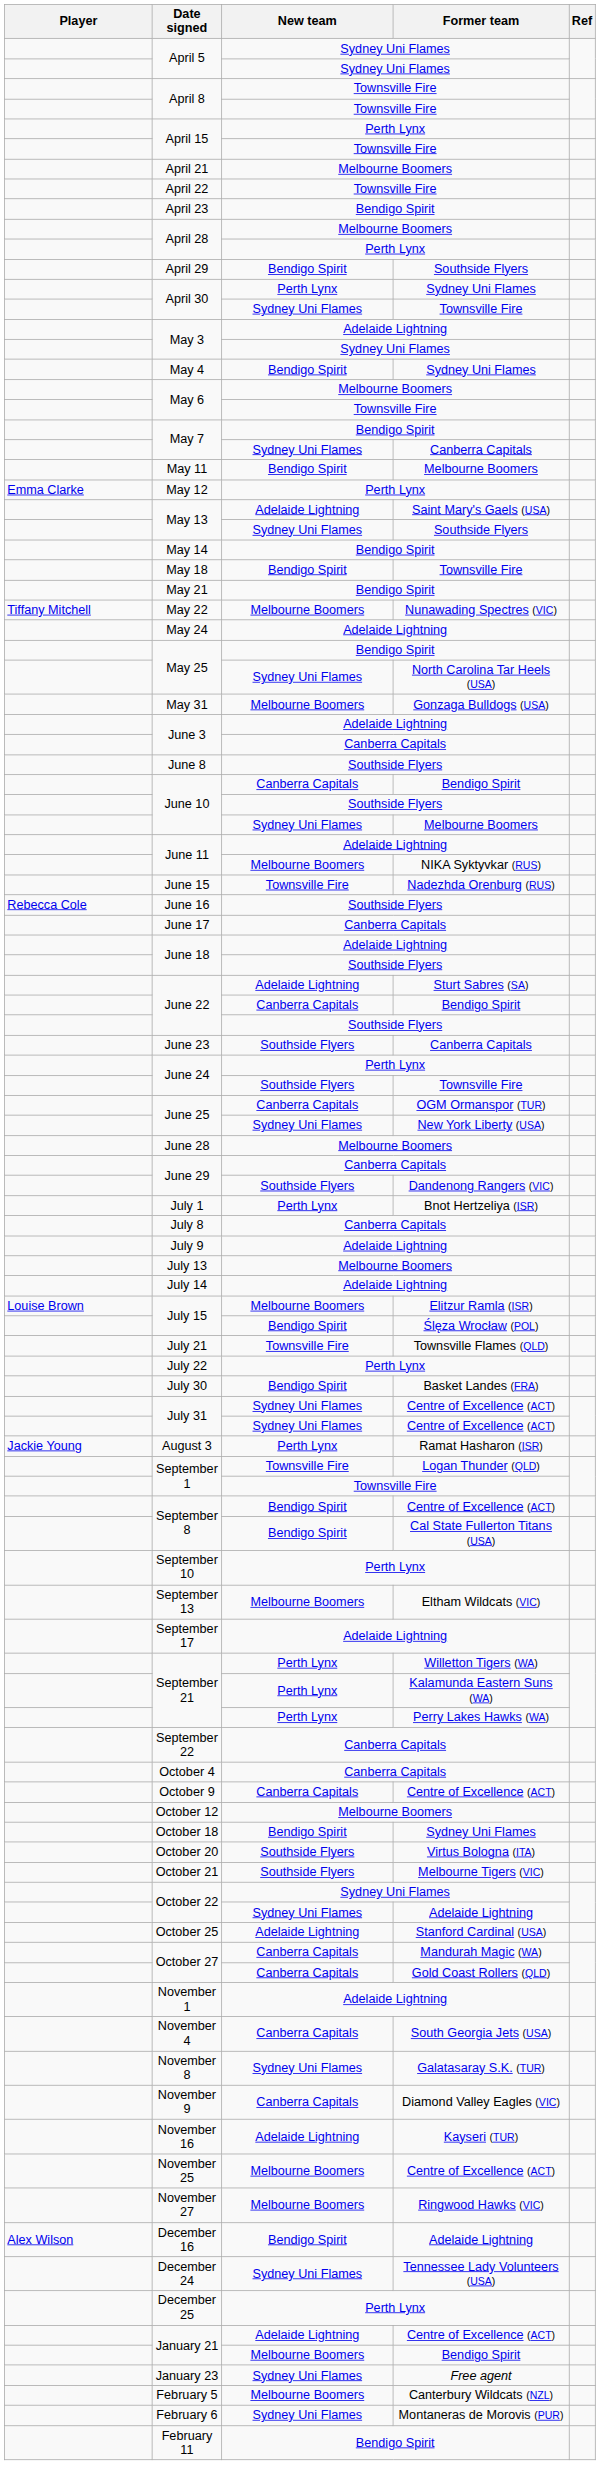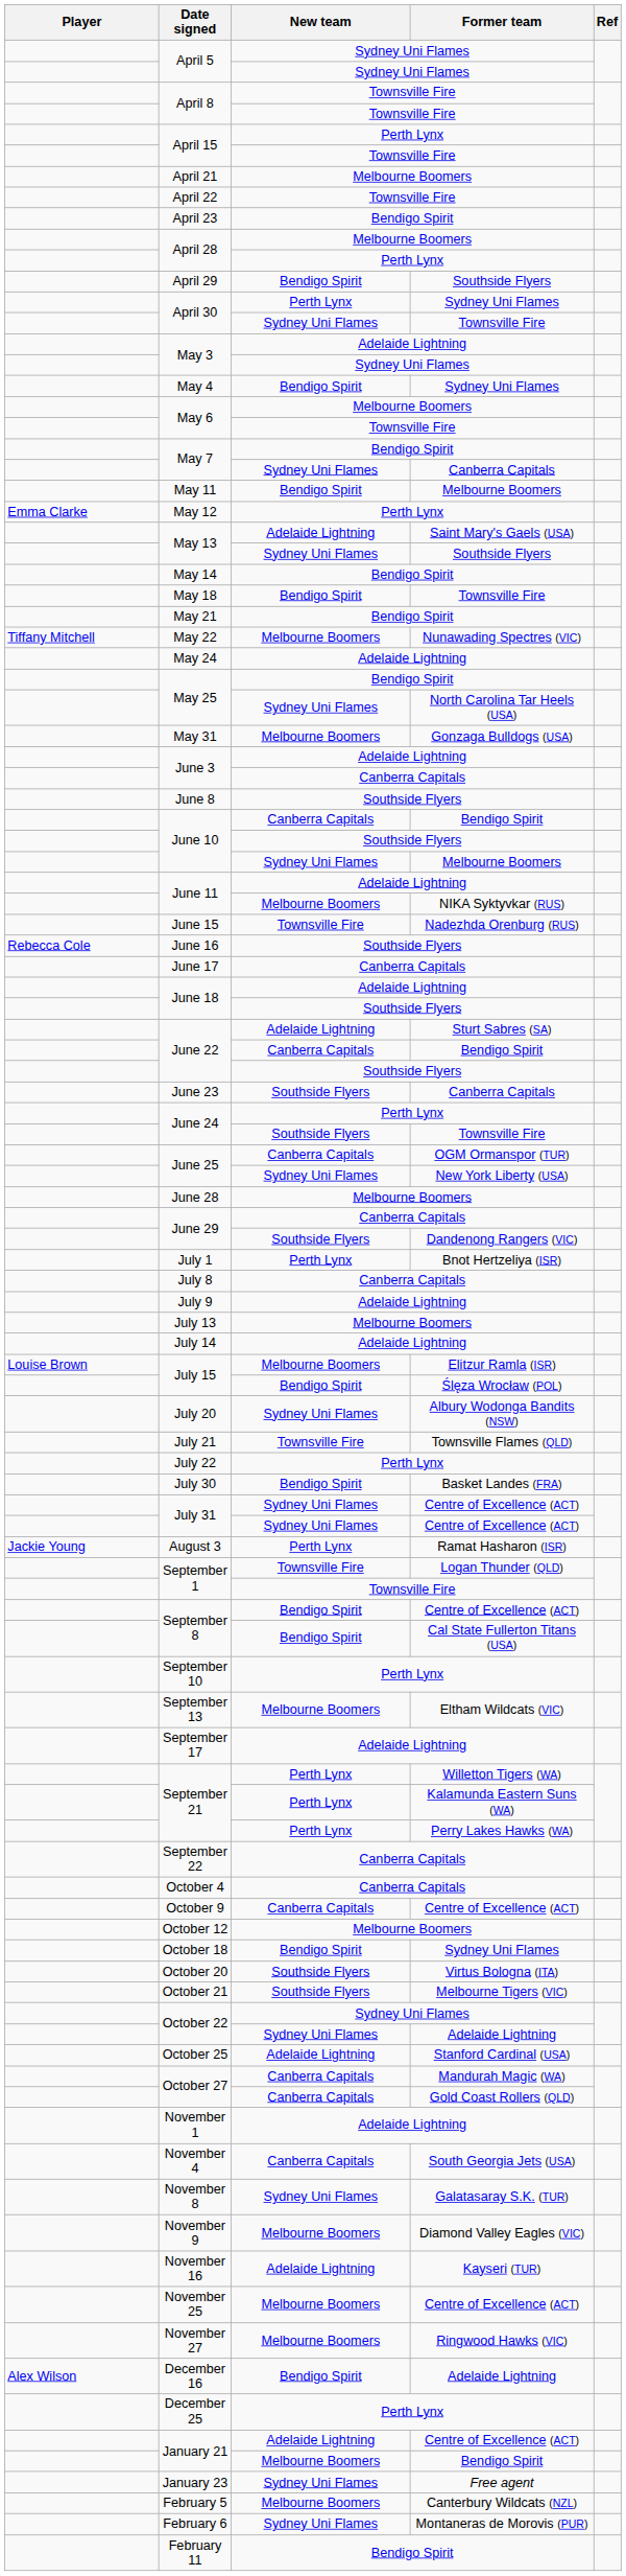 <table class="wikitable sortable" style="text-align:center">
 <tr>
 <th style="width:180px">Player</th>
 <th style="width:80px">Date signed</th>
 <th style="width:210px">New team</th>
 <th style="width:215px">Former team</th>
 <th class="unsortable">Ref</th>
 </tr>
 <tr>
 <td align="left"> </td>
 <td rowspan="2" align="center">April 5</td>
 <td colspan="2" align="center"><a href='#'>Sydney Uni Flames</a></td>
 <td rowspan="2" align="center"></td>
 </tr>
 <tr>
 <td align="left"> </td>
 <td colspan="2" align="center"><a href='#'>Sydney Uni Flames</a></td>
 </tr>
 <tr>
 <td align="left"> </td>
 <td rowspan="2" align="center">April 8</td>
 <td colspan="2" align="center"><a href='#'>Townsville Fire</a></td>
 <td rowspan="2" align="center"></td>
 </tr>
 <tr>
 <td align="left"> </td>
 <td colspan="2" align="center"><a href='#'>Townsville Fire</a></td>
 </tr>
 <tr>
 <td align="left"> </td>
 <td rowspan="2" align="center">April 15</td>
 <td colspan="2" align="center"><a href='#'>Perth Lynx</a></td>
 <td align="center"></td>
 </tr>
 <tr>
 <td align="left"> </td>
 <td colspan="2" align="center"><a href='#'>Townsville Fire</a></td>
 <td align="center"></td>
 </tr>
 <tr>
 <td align="left"> </td>
 <td align="center">April 21</td>
 <td colspan="2" align="center"><a href='#'>Melbourne Boomers</a></td>
 <td align="center"></td>
 </tr>
 <tr>
 <td align="left"> </td>
 <td align="center">April 22</td>
 <td colspan="2" align="center"><a href='#'>Townsville Fire</a></td>
 <td align="center"></td>
 </tr>
 <tr>
 <td align="left"> </td>
 <td align="center">April 23</td>
 <td colspan="2" align="center"><a href='#'>Bendigo Spirit</a></td>
 <td align="center"></td>
 </tr>
 <tr>
 <td align="left"> </td>
 <td rowspan="2" align="center">April 28</td>
 <td colspan="2" align="center"><a href='#'>Melbourne Boomers</a></td>
 <td align="center"></td>
 </tr>
 <tr>
 <td align="left"> </td>
 <td colspan="2" align="center"><a href='#'>Perth Lynx</a></td>
 <td align="center"></td>
 </tr>
 <tr>
 <td align="left"> </td>
 <td align="center">April 29</td>
 <td align="center"><a href='#'>Bendigo Spirit</a></td>
 <td align="center"><a href='#'>Southside Flyers</a></td>
 <td align="center"></td>
 </tr>
 <tr>
 <td align="left"> </td>
 <td rowspan="2" align="center">April 30</td>
 <td align="center"><a href='#'>Perth Lynx</a></td>
 <td align="center"><a href='#'>Sydney Uni Flames</a></td>
 <td align="center"></td>
 </tr>
 <tr>
 <td align="left"> </td>
 <td align="center"><a href='#'>Sydney Uni Flames</a></td>
 <td align="center"><a href='#'>Townsville Fire</a></td>
 <td align="center"></td>
 </tr>
 <tr>
 <td align="left"> </td>
 <td rowspan="2" align="center">May 3</td>
 <td colspan="2" align="center"><a href='#'>Adelaide Lightning</a></td>
 <td align="center"></td>
 </tr>
 <tr>
 <td align="left"> </td>
 <td colspan="2" align="center"><a href='#'>Sydney Uni Flames</a></td>
 <td align="center"></td>
 </tr>
 <tr>
 <td align="left"> </td>
 <td align="center">May 4</td>
 <td align="center"><a href='#'>Bendigo Spirit</a></td>
 <td align="center"><a href='#'>Sydney Uni Flames</a></td>
 <td align="center"></td>
 </tr>
 <tr>
 <td align="left"> </td>
 <td rowspan="2" align="center">May 6</td>
 <td colspan="2" align="center"><a href='#'>Melbourne Boomers</a></td>
 <td align="center"></td>
 </tr>
 <tr>
 <td align="left"> </td>
 <td colspan="2" align="center"><a href='#'>Townsville Fire</a></td>
 <td align="center"></td>
 </tr>
 <tr>
 <td align="left"> </td>
 <td rowspan="2" align="center">May 7</td>
 <td colspan="2" align="center"><a href='#'>Bendigo Spirit</a></td>
 <td align="center"></td>
 </tr>
 <tr>
 <td align="left"> </td>
 <td align="center"><a href='#'>Sydney Uni Flames</a></td>
 <td align="center"><a href='#'>Canberra Capitals</a></td>
 <td align="center"></td>
 </tr>
 <tr>
 <td align="left"> </td>
 <td align="center">May 11</td>
 <td align="center"><a href='#'>Bendigo Spirit</a></td>
 <td align="center"><a href='#'>Melbourne Boomers</a></td>
 <td align="center"></td>
 </tr>
 <tr>
 <td align="left"> <a href='#'>Emma Clarke</a></td>
 <td align="center">May 12</td>
 <td colspan="2" align="center"><a href='#'>Perth Lynx</a></td>
 <td align="center"></td>
 </tr>
 <tr>
 <td align="left"> </td>
 <td rowspan="2" align="center">May 13</td>
 <td align="center"><a href='#'>Adelaide Lightning</a></td>
 <td align="center"><a href='#'>Saint Mary's Gaels</a> <small>(<a href='#'>USA</a>)</small></td>
 <td align="center"></td>
 </tr>
 <tr>
 <td align="left"> </td>
 <td align="center"><a href='#'>Sydney Uni Flames</a></td>
 <td align="center"><a href='#'>Southside Flyers</a></td>
 <td align="center"></td>
 </tr>
 <tr>
 <td align="left"> </td>
 <td align="center">May 14</td>
 <td colspan="2" align="center"><a href='#'>Bendigo Spirit</a></td>
 <td align="center"></td>
 </tr>
 <tr>
 <td align="left"> </td>
 <td align="center">May 18</td>
 <td align="center"><a href='#'>Bendigo Spirit</a></td>
 <td align="center"><a href='#'>Townsville Fire</a></td>
 <td align="center"></td>
 </tr>
 <tr>
 <td align="left"> </td>
 <td align="center">May 21</td>
 <td colspan="2" align="center"><a href='#'>Bendigo Spirit</a></td>
 <td align="center"></td>
 </tr>
 <tr>
 <td align="left"> <a href='#'>Tiffany Mitchell</a></td>
 <td align="center">May 22</td>
 <td align="center"><a href='#'>Melbourne Boomers</a></td>
 <td align="center"><a href='#'>Nunawading Spectres</a> <small>(<a href='#'>VIC</a>)</small></td>
 <td align="center"></td>
 </tr>
 <tr>
 <td align="left"> </td>
 <td align="center">May 24</td>
 <td colspan="2" align="center"><a href='#'>Adelaide Lightning</a></td>
 <td align="center"></td>
 </tr>
 <tr>
 <td align="left"> </td>
 <td rowspan="2" align="center">May 25</td>
 <td colspan="2" align="center"><a href='#'>Bendigo Spirit</a></td>
 <td align="center"></td>
 </tr>
 <tr>
 <td align="left"> </td>
 <td align="center"><a href='#'>Sydney Uni Flames</a></td>
 <td align="center"><a href='#'>North Carolina Tar Heels</a> <small>(<a href='#'>USA</a>)</small></td>
 <td align="center"></td>
 </tr>
 <tr>
 <td align="left"> </td>
 <td align="center">May 31</td>
 <td align="center"><a href='#'>Melbourne Boomers</a></td>
 <td align="center"><a href='#'>Gonzaga Bulldogs</a> <small>(<a href='#'>USA</a>)</small></td>
 <td align="center"></td>
 </tr>
 <tr>
 <td align="left"> </td>
 <td rowspan="2" align="center">June 3</td>
 <td colspan="2" align="center"><a href='#'>Adelaide Lightning</a></td>
 <td align="center"></td>
 </tr>
 <tr>
 <td align="left"> </td>
 <td colspan="2" align="center"><a href='#'>Canberra Capitals</a></td>
 <td align="center"></td>
 </tr>
 <tr>
 <td align="left"> </td>
 <td align="center">June 8</td>
 <td colspan="2" align="center"><a href='#'>Southside Flyers</a></td>
 <td align="center"></td>
 </tr>
 <tr>
 <td align="left"> </td>
 <td rowspan="3" align="center">June 10</td>
 <td align="center"><a href='#'>Canberra Capitals</a></td>
 <td align="center"><a href='#'>Bendigo Spirit</a></td>
 <td align="center"></td>
 </tr>
 <tr>
 <td align="left"> </td>
 <td colspan="2" align="center"><a href='#'>Southside Flyers</a></td>
 <td align="center"></td>
 </tr>
 <tr>
 <td align="left"> </td>
 <td align="center"><a href='#'>Sydney Uni Flames</a></td>
 <td align="center"><a href='#'>Melbourne Boomers</a></td>
 <td align="center"></td>
 </tr>
 <tr>
 <td align="left"> </td>
 <td rowspan="2" align="center">June 11</td>
 <td colspan="2" align="center"><a href='#'>Adelaide Lightning</a></td>
 <td align="center"></td>
 </tr>
 <tr>
 <td align="left"> </td>
 <td align="center"><a href='#'>Melbourne Boomers</a></td>
 <td align="center">NIKA Syktyvkar <small>(<a href='#'>RUS</a>)</small></td>
 <td align="center"></td>
 </tr>
 <tr>
 <td align="left"> </td>
 <td align="center">June 15</td>
 <td align="center"><a href='#'>Townsville Fire</a></td>
 <td align="center"><a href='#'>Nadezhda Orenburg</a> <small>(<a href='#'>RUS</a>)</small></td>
 <td align="center"></td>
 </tr>
 <tr>
 <td align="left"> <a href='#'>Rebecca Cole</a></td>
 <td align="center">June 16</td>
 <td colspan="2" align="center"><a href='#'>Southside Flyers</a></td>
 <td align="center"></td>
 </tr>
 <tr>
 <td align="left"> </td>
 <td align="center">June 17</td>
 <td colspan="2" align="center"><a href='#'>Canberra Capitals</a></td>
 <td align="center"></td>
 </tr>
 <tr>
 <td align="left"> </td>
 <td rowspan="2" align="center">June 18</td>
 <td colspan="2" align="center"><a href='#'>Adelaide Lightning</a></td>
 <td align="center"></td>
 </tr>
 <tr>
 <td align="left"> </td>
 <td colspan="2" align="center"><a href='#'>Southside Flyers</a></td>
 <td align="center"></td>
 </tr>
 <tr>
 <td align="left"> </td>
 <td rowspan="3" align="center">June 22</td>
 <td align="center"><a href='#'>Adelaide Lightning</a></td>
 <td align="center"><a href='#'>Sturt Sabres</a> <small>(<a href='#'>SA</a>)</small></td>
 <td align="center"></td>
 </tr>
 <tr>
 <td align="left"> </td>
 <td align="center"><a href='#'>Canberra Capitals</a></td>
 <td align="center"><a href='#'>Bendigo Spirit</a></td>
 <td align="center"></td>
 </tr>
 <tr>
 <td align="left"> </td>
 <td colspan="2" align="center"><a href='#'>Southside Flyers</a></td>
 <td align="center"></td>
 </tr>
 <tr>
 <td align="left"> </td>
 <td align="center">June 23</td>
 <td align="center"><a href='#'>Southside Flyers</a></td>
 <td align="center"><a href='#'>Canberra Capitals</a></td>
 <td align="center"></td>
 </tr>
 <tr>
 <td align="left"> </td>
 <td rowspan="2" align="center">June 24</td>
 <td colspan="2" align="center"><a href='#'>Perth Lynx</a></td>
 <td align="center"></td>
 </tr>
 <tr>
 <td align="left"> </td>
 <td align="center"><a href='#'>Southside Flyers</a></td>
 <td align="center"><a href='#'>Townsville Fire</a></td>
 <td align="center"></td>
 </tr>
 <tr>
 <td align="left"> </td>
 <td rowspan="2" align="center">June 25</td>
 <td align="center"><a href='#'>Canberra Capitals</a></td>
 <td align="center"><a href='#'>OGM Ormanspor</a> <small>(<a href='#'>TUR</a>)</small></td>
 <td align="center"></td>
 </tr>
 <tr>
 <td align="left"> </td>
 <td align="center"><a href='#'>Sydney Uni Flames</a></td>
 <td align="center"><a href='#'>New York Liberty</a> <small>(<a href='#'>USA</a>)</small></td>
 <td align="center"></td>
 </tr>
 <tr>
 <td align="left"> </td>
 <td align="center">June 28</td>
 <td colspan="2" align="center"><a href='#'>Melbourne Boomers</a></td>
 <td align="center"></td>
 </tr>
 <tr>
 <td align="left"> </td>
 <td rowspan="2" align="center">June 29</td>
 <td colspan="2" align="center"><a href='#'>Canberra Capitals</a></td>
 <td align="center"></td>
 </tr>
 <tr>
 <td align="left"> </td>
 <td align="center"><a href='#'>Southside Flyers</a></td>
 <td align="center"><a href='#'>Dandenong Rangers</a> <small>(<a href='#'>VIC</a>)</small></td>
 <td align="center"></td>
 </tr>
 <tr>
 <td align="left"> </td>
 <td align="center">July 1</td>
 <td align="center"><a href='#'>Perth Lynx</a></td>
 <td align="center">Bnot Hertzeliya <small>(<a href='#'>ISR</a>)</small></td>
 <td align="center"></td>
 </tr>
 <tr>
 <td align="left"> </td>
 <td align="center">July 8</td>
 <td colspan="2" align="center"><a href='#'>Canberra Capitals</a></td>
 <td align="center"></td>
 </tr>
 <tr>
 <td align="left"> </td>
 <td align="center">July 9</td>
 <td colspan="2" align="center"><a href='#'>Adelaide Lightning</a></td>
 <td align="center"></td>
 </tr>
 <tr>
 <td align="left"> </td>
 <td align="center">July 13</td>
 <td colspan="2" align="center"><a href='#'>Melbourne Boomers</a></td>
 <td align="center"></td>
 </tr>
 <tr>
 <td align="left"> </td>
 <td align="center">July 14</td>
 <td colspan="2" align="center"><a href='#'>Adelaide Lightning</a></td>
 <td align="center"></td>
 </tr>
 <tr>
 <td align="left"> <a href='#'>Louise Brown</a></td>
 <td rowspan="2" align="center">July 15</td>
 <td align="center"><a href='#'>Melbourne Boomers</a></td>
 <td align="center"><a href='#'>Elitzur Ramla</a> <small>(<a href='#'>ISR</a>)</small></td>
 <td align="center"></td>
 </tr>
 <tr>
 <td align="left"> </td>
 <td align="center"><a href='#'>Bendigo Spirit</a></td>
 <td align="center"><a href='#'>Ślęza Wrocław</a> <small>(<a href='#'>POL</a>)</small></td>
 <td align="center"></td>
 </tr>
 <tr>
 <td align="left"> </td>
+<td align="center">July 20</td>
+<td align="center"><a href='#'>Sydney Uni Flames</a></td>
+<td align="center"><a href='#'>Albury Wodonga Bandits</a> <small>(<a href='#'>NSW</a>)</small></td>
+<td align="center"></td>
+</tr>
+<tr>
+<td align="left"> </td>
 <td align="center">July 21</td>
 <td align="center"><a href='#'>Townsville Fire</a></td>
 <td align="center">Townsville Flames <small>(<a href='#'>QLD</a>)</small></td>
 <td align="center"></td>
 </tr>
 <tr>
 <td align="left"> </td>
 <td align="center">July 22</td>
 <td colspan="2" align="center"><a href='#'>Perth Lynx</a></td>
 <td align="center"></td>
 </tr>
 <tr>
 <td align="left"> </td>
 <td align="center">July 30</td>
 <td align="center"><a href='#'>Bendigo Spirit</a></td>
 <td align="center">Basket Landes <small>(<a href='#'>FRA</a>)</small></td>
 <td align="center"></td>
 </tr>
 <tr>
 <td align="left"> </td>
 <td rowspan="2" align="center">July 31</td>
 <td align="center"><a href='#'>Sydney Uni Flames</a></td>
 <td align="center"><a href='#'>Centre of Excellence</a> <small>(<a href='#'>ACT</a>)</small></td>
 <td rowspan="2" align="center"></td>
 </tr>
 <tr>
 <td align="left"> </td>
 <td align="center"><a href='#'>Sydney Uni Flames</a></td>
 <td align="center"><a href='#'>Centre of Excellence</a> <small>(<a href='#'>ACT</a>)</small></td>
 </tr>
 <tr>
 <td align="left"> <a href='#'>Jackie Young</a></td>
 <td align="center">August 3</td>
 <td align="center"><a href='#'>Perth Lynx</a></td>
 <td align="center">Ramat Hasharon <small>(<a href='#'>ISR</a>)</small></td>
 <td align="center"></td>
 </tr>
 <tr>
 <td align="left"> </td>
 <td rowspan="2" align="center">September 1</td>
 <td align="center"><a href='#'>Townsville Fire</a></td>
 <td align="center"><a href='#'>Logan Thunder</a> <small>(<a href='#'>QLD</a>)</small></td>
 <td rowspan="2" align="center"></td>
 </tr>
 <tr>
 <td align="left"> </td>
 <td colspan="2" align="center"><a href='#'>Townsville Fire</a></td>
 </tr>
 <tr>
 <td align="left"> </td>
 <td rowspan="2" align="center">September 8</td>
 <td align="center"><a href='#'>Bendigo Spirit</a></td>
 <td align="center"><a href='#'>Centre of Excellence</a> <small>(<a href='#'>ACT</a>)</small></td>
 <td align="center"></td>
 </tr>
 <tr>
 <td align="left"> </td>
 <td align="center"><a href='#'>Bendigo Spirit</a></td>
 <td align="center"><a href='#'>Cal State Fullerton Titans</a> <small>(<a href='#'>USA</a>)</small></td>
 <td align="center"></td>
 </tr>
 <tr>
 <td align="left"> </td>
 <td align="center">September 10</td>
 <td colspan="2" align="center"><a href='#'>Perth Lynx</a></td>
 <td align="center"></td>
 </tr>
 <tr>
 <td align="left"> </td>
 <td align="center">September 13</td>
 <td align="center"><a href='#'>Melbourne Boomers</a></td>
 <td align="center">Eltham Wildcats <small>(<a href='#'>VIC</a>)</small></td>
 <td align="center"></td>
 </tr>
 <tr>
 <td align="left"> </td>
 <td align="center">September 17</td>
 <td colspan="2" align="center"><a href='#'>Adelaide Lightning</a></td>
 <td align="center"></td>
 </tr>
 <tr>
 <td align="left"> </td>
 <td rowspan="3" align="center">September 21</td>
 <td align="center"><a href='#'>Perth Lynx</a></td>
 <td align="center"><a href='#'>Willetton Tigers</a> <small>(<a href='#'>WA</a>)</small></td>
 <td rowspan="3" align="center"></td>
 </tr>
 <tr>
 <td align="left"> </td>
 <td align="center"><a href='#'>Perth Lynx</a></td>
 <td align="center"><a href='#'>Kalamunda Eastern Suns</a> <small>(<a href='#'>WA</a>)</small></td>
 </tr>
 <tr>
 <td align="left"> </td>
 <td align="center"><a href='#'>Perth Lynx</a></td>
 <td align="center"><a href='#'>Perry Lakes Hawks</a> <small>(<a href='#'>WA</a>)</small></td>
 </tr>
 <tr>
 <td align="left"> </td>
 <td align="center">September 22</td>
 <td colspan="2" align="center"><a href='#'>Canberra Capitals</a></td>
 <td align="center"></td>
 </tr>
 <tr>
 <td align="left"> </td>
 <td align="center">October 4</td>
 <td colspan="2" align="center"><a href='#'>Canberra Capitals</a></td>
 <td align="center"></td>
 </tr>
 <tr>
 <td align="left"> </td>
 <td align="center">October 9</td>
 <td align="center"><a href='#'>Canberra Capitals</a></td>
 <td align="center"><a href='#'>Centre of Excellence</a> <small>(<a href='#'>ACT</a>)</small></td>
 <td align="center"></td>
 </tr>
 <tr>
 <td align="left"> </td>
 <td align="center">October 12</td>
 <td colspan="2" align="center"><a href='#'>Melbourne Boomers</a></td>
 <td align="center"></td>
 </tr>
 <tr>
 <td align="left"> </td>
 <td align="center">October 18</td>
 <td align="center"><a href='#'>Bendigo Spirit</a></td>
 <td align="center"><a href='#'>Sydney Uni Flames</a></td>
 <td align="center"></td>
 </tr>
 <tr>
 <td align="left"> </td>
 <td align="center">October 20</td>
 <td align="center"><a href='#'>Southside Flyers</a></td>
 <td align="center"><a href='#'>Virtus Bologna</a> <small>(<a href='#'>ITA</a>)</small></td>
 <td align="center"></td>
 </tr>
 <tr>
 <td align="left"> </td>
 <td align="center">October 21</td>
 <td align="center"><a href='#'>Southside Flyers</a></td>
 <td align="center"><a href='#'>Melbourne Tigers</a> <small>(<a href='#'>VIC</a>)</small></td>
 <td align="center"></td>
 </tr>
 <tr>
 <td align="left"> </td>
 <td rowspan="2" align="center">October 22</td>
 <td colspan="2" align="center"><a href='#'>Sydney Uni Flames</a></td>
 <td rowspan="2" align="center"></td>
 </tr>
 <tr>
 <td align="left"> </td>
 <td align="center"><a href='#'>Sydney Uni Flames</a></td>
 <td align="center"><a href='#'>Adelaide Lightning</a></td>
 </tr>
 <tr>
 <td align="left"> </td>
 <td align="center">October 25</td>
 <td align="center"><a href='#'>Adelaide Lightning</a></td>
 <td align="center"><a href='#'>Stanford Cardinal</a> <small>(<a href='#'>USA</a>)</small></td>
 <td align="center"></td>
 </tr>
 <tr>
 <td align="left"> </td>
 <td rowspan="2" align="center">October 27</td>
 <td align="center"><a href='#'>Canberra Capitals</a></td>
 <td align="center"><a href='#'>Mandurah Magic</a> <small>(<a href='#'>WA</a>)</small></td>
 <td rowspan="2" align="center"></td>
 </tr>
 <tr>
 <td align="left"> </td>
 <td align="center"><a href='#'>Canberra Capitals</a></td>
 <td align="center"><a href='#'>Gold Coast Rollers</a> <small>(<a href='#'>QLD</a>)</small></td>
 </tr>
 <tr>
 <td align="left"> </td>
 <td align="center">November 1</td>
 <td colspan="2" align="center"><a href='#'>Adelaide Lightning</a></td>
 <td align="center"></td>
 </tr>
 <tr>
 <td align="left"> </td>
 <td align="center">November 4</td>
 <td align="center"><a href='#'>Canberra Capitals</a></td>
 <td align="center"><a href='#'>South Georgia Jets</a> <small>(<a href='#'>USA</a>)</small></td>
 <td align="center"></td>
 </tr>
 <tr>
 <td align="left"> </td>
 <td align="center">November 8</td>
 <td align="center"><a href='#'>Sydney Uni Flames</a></td>
 <td align="center"><a href='#'>Galatasaray S.K.</a> <small>(<a href='#'>TUR</a>)</small></td>
 <td align="center"></td>
 </tr>
 <tr>
 <td align="left"> </td>
 <td align="center">November 9</td>
-<td align="center"><a href='#'>Canberra Capitals</a></td>
+<td align="center"><a href='#'>Melbourne Boomers</a></td>
 <td align="center">Diamond Valley Eagles <small>(<a href='#'>VIC</a>)</small></td>
 <td align="center"></td>
 </tr>
 <tr>
 <td align="left"> </td>
 <td align="center">November 16</td>
 <td align="center"><a href='#'>Adelaide Lightning</a></td>
 <td align="center"><a href='#'>Kayseri</a> <small>(<a href='#'>TUR</a>)</small></td>
 <td align="center"></td>
 </tr>
 <tr>
 <td align="left"> </td>
 <td align="center">November 25</td>
 <td align="center"><a href='#'>Melbourne Boomers</a></td>
 <td align="center"><a href='#'>Centre of Excellence</a> <small>(<a href='#'>ACT</a>)</small></td>
 <td align="center"></td>
 </tr>
 <tr>
 <td align="left"> </td>
 <td align="center">November 27</td>
 <td align="center"><a href='#'>Melbourne Boomers</a></td>
 <td align="center"><a href='#'>Ringwood Hawks</a> <small>(<a href='#'>VIC</a>)</small></td>
 <td align="center"></td>
 </tr>
 <tr>
 <td align="left"> <a href='#'>Alex Wilson</a></td>
 <td align="center">December 16</td>
 <td align="center"><a href='#'>Bendigo Spirit</a></td>
 <td align="center"><a href='#'>Adelaide Lightning</a></td>
-<td align="center"></td>
-</tr>
-<tr>
-<td align="left"> </td>
-<td align="center">December 24</td>
-<td align="center"><a href='#'>Sydney Uni Flames</a></td>
-<td align="center"><a href='#'>Tennessee Lady Volunteers</a> <small>(<a href='#'>USA</a>)</small></td>
 <td align="center"></td>
 </tr>
 <tr>
 <td align="left"> </td>
 <td align="center">December 25</td>
 <td colspan="2" align="center"><a href='#'>Perth Lynx</a></td>
 <td align="center"></td>
 </tr>
 <tr>
 <td align="left"> </td>
 <td rowspan="2" align="center">January 21</td>
 <td align="center"><a href='#'>Adelaide Lightning</a></td>
 <td align="center"><a href='#'>Centre of Excellence</a> <small>(<a href='#'>ACT</a>)</small></td>
 <td align="center"></td>
 </tr>
 <tr>
 <td align="left"> </td>
 <td align="center"><a href='#'>Melbourne Boomers</a></td>
 <td align="center"><a href='#'>Bendigo Spirit</a></td>
 <td align="center"></td>
 </tr>
 <tr>
 <td align="left"> </td>
 <td align="center">January 23</td>
 <td align="center"><a href='#'>Sydney Uni Flames</a></td>
 <td align="center"><em>Free agent</em></td>
 <td align="center"></td>
 </tr>
 <tr>
 <td align="left"> </td>
 <td align="center">February 5</td>
 <td align="center"><a href='#'>Melbourne Boomers</a></td>
 <td align="center">Canterbury Wildcats <small>(<a href='#'>NZL</a>)</small></td>
 <td align="center"></td>
 </tr>
 <tr>
 <td align="left"> </td>
 <td align="center">February 6</td>
 <td align="center"><a href='#'>Sydney Uni Flames</a></td>
 <td align="center">Montaneras de Morovis <small>(<a href='#'>PUR</a>)</small></td>
 <td align="center"></td>
 </tr>
 <tr>
 <td align="left"> </td>
 <td align="center">February 11</td>
 <td colspan="2" align="center"><a href='#'>Bendigo Spirit</a></td>
 <td align="center"></td>
 </tr>
 </table>
